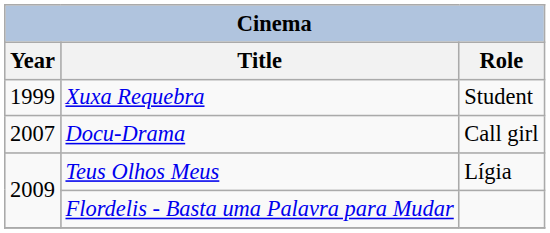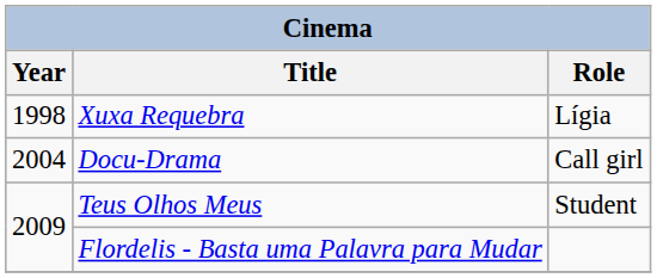 <table class="wikitable" style="font-size: 90%;">
 <tr>
 <th colspan="4" style="background: LightSteelBlue;">Cinema</th>
 </tr>
 <tr>
 <th>Year</th>
 <th>Title</th>
 <th>Role</th>
 </tr>
 <tr>
-<td>1999</td>
+<td>1998</td>
 <td><em><a href='#'>Xuxa Requebra</a></em></td>
-<td>Student</td>
+<td>Lígia</td>
 </tr>
 <tr>
-<td>2007</td>
+<td>2004</td>
 <td><em><a href='#'>Docu-Drama</a></em></td>
 <td>Call girl</td>
 </tr>
 <tr>
 <td rowspan="2">2009</td>
 <td><em><a href='#'>Teus Olhos Meus</a></em></td>
-<td>Lígia</td>
+<td>Student</td>
 </tr>
 <tr>
 <td><em><a href='#'>Flordelis - Basta uma Palavra para Mudar</a></em></td>
 <td></td>
 </tr>
 <tr>
 </tr>
 </table>
